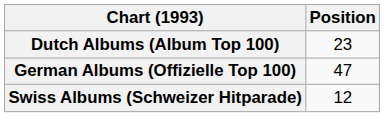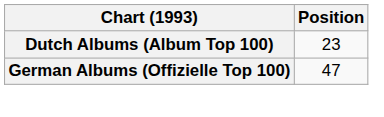 <table class="wikitable sortable plainrowheaders" style="text-align:center">
 <tr>
 <th scope="col">Chart (1993)</th>
 <th scope="col">Position</th>
 </tr>
 <tr>
 <th scope="row">Dutch Albums (Album Top 100)</th>
 <td>23</td>
 </tr>
 <tr>
 <th scope="row">German Albums (Offizielle Top 100)</th>
 <td>47</td>
 </tr>
-<tr>
-<th scope="row">Swiss Albums (Schweizer Hitparade)</th>
-<td>12</td>
-</tr>
 </table>
